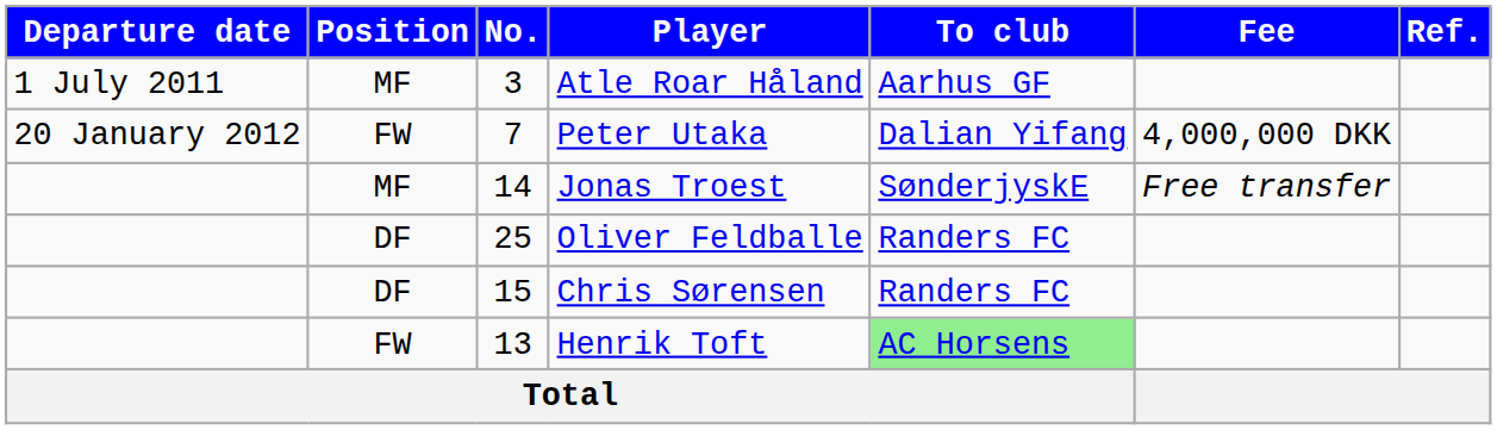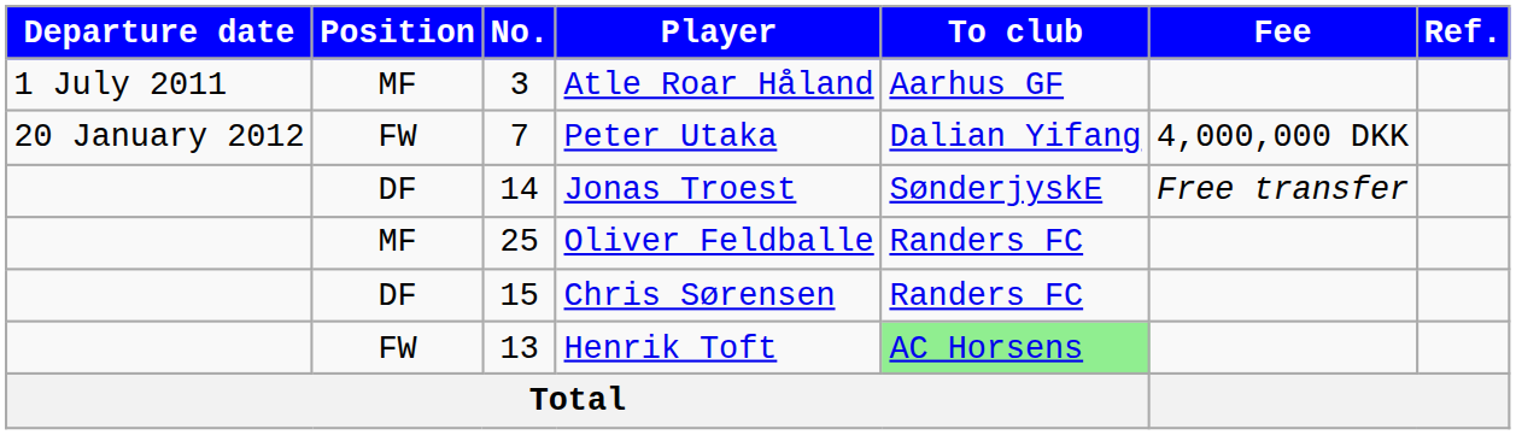 <table class="wikitable sortable">
 <tr>
 <th style="background:#0000ff; color:white;"><strong>Departure date</strong></th>
 <th style="background:#0000ff; color:white;"><strong>Position</strong></th>
 <th style="background:#0000ff; color:white;"><strong>No.</strong></th>
 <th style="background:#0000ff; color:white;"><strong>Player</strong></th>
 <th style="background:#0000ff; color:white;"><strong>To club</strong></th>
 <th style="background:#0000ff; color:white;"><strong>Fee</strong></th>
 <th style="background:#0000ff; color:white;"><strong>Ref.</strong></th>
 </tr>
 <tr>
 <td>1 July 2011</td>
 <td style="text-align:center;">MF</td>
 <td style="text-align:center;">3</td>
 <td style="text-align:left;"> <a href='#'>Atle Roar Håland</a></td>
 <td style="text-align:left;"> <a href='#'>Aarhus GF</a></td>
 <td></td>
 <td></td>
 </tr>
 <tr>
 <td>20 January 2012</td>
 <td style="text-align:center;">FW</td>
 <td style="text-align:center;">7</td>
 <td style="text-align:left;"> <a href='#'>Peter Utaka</a></td>
 <td style="text-align:left;"> <a href='#'>Dalian Yifang</a></td>
 <td>4,000,000 DKK</td>
 <td></td>
 </tr>
 <tr>
 <td></td>
-<td style="text-align:center;">MF</td>
+<td style="text-align:center;">DF</td>
 <td style="text-align:center;">14</td>
 <td style="text-align:left;"> <a href='#'>Jonas Troest</a></td>
 <td style="text-align:left;"> <a href='#'>SønderjyskE</a></td>
 <td><em>Free transfer</em></td>
 <td></td>
 </tr>
 <tr>
 <td></td>
-<td style="text-align:center;">DF</td>
+<td style="text-align:center;">MF</td>
 <td style="text-align:center;">25</td>
 <td style="text-align:left;"> <a href='#'>Oliver Feldballe</a></td>
 <td style="text-align:left;"> <a href='#'>Randers FC</a></td>
 <td></td>
 <td></td>
 </tr>
 <tr>
 <td></td>
 <td style="text-align:center;">DF</td>
 <td style="text-align:center;">15</td>
 <td style="text-align:left;"> <a href='#'>Chris Sørensen</a></td>
 <td style="text-align:left;"> <a href='#'>Randers FC</a></td>
 <td></td>
 <td></td>
 </tr>
 <tr>
 <td></td>
 <td style="text-align:center;">FW</td>
 <td style="text-align:center;">13</td>
 <td style="text-align:left;"> <a href='#'>Henrik Toft</a></td>
 <td style="background: lightgreen; text-align:left;"> <a href='#'>AC Horsens</a></td>
 <td></td>
 <td></td>
 </tr>
 <tr>
 <th colspan="5">Total</th>
 <th colspan="2"></th>
 </tr>
 </table>
